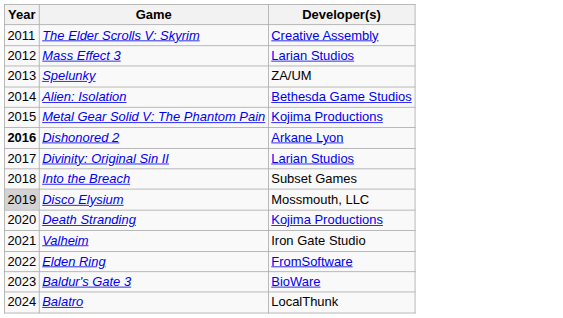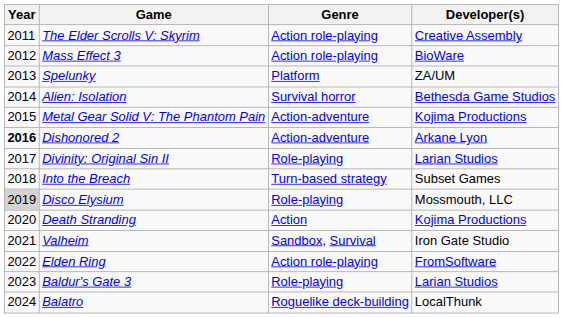 <table class="wikitable">
 <tr>
 <th>Year</th>
 <th>Game</th>
+<th>Genre</th>
 <th>Developer(s)</th>
 </tr>
 <tr>
 <td>2011</td>
 <td><em><a href='#'>The Elder Scrolls V: Skyrim</a></em></td>
+<td><a href='#'>Action role-playing</a></td>
 <td><a href='#'>Creative Assembly</a></td>
 </tr>
 <tr>
 <td>2012</td>
 <td><em><a href='#'>Mass Effect 3</a></em></td>
-<td><a href='#'>Larian Studios</a></td>
+<td><a href='#'>Action role-playing</a></td>
+<td><a href='#'>BioWare</a></td>
 </tr>
 <tr>
 <td>2013</td>
 <td><em><a href='#'>Spelunky</a></em></td>
+<td><a href='#'>Platform</a></td>
 <td>ZA/UM</td>
 </tr>
 <tr>
 <td>2014</td>
 <td><em><a href='#'>Alien: Isolation</a></em></td>
+<td><a href='#'>Survival horror</a></td>
 <td><a href='#'>Bethesda Game Studios</a></td>
 </tr>
 <tr>
 <td>2015</td>
 <td><em><a href='#'>Metal Gear Solid V: The Phantom Pain</a></em></td>
+<td><a href='#'>Action-adventure</a></td>
 <td><a href='#'>Kojima Productions</a></td>
 </tr>
 <tr>
 <td><strong>2016</strong></td>
 <td><em><a href='#'>Dishonored 2</a></em></td>
+<td><a href='#'>Action-adventure</a></td>
 <td><a href='#'>Arkane Lyon</a></td>
 </tr>
 <tr>
 <td>2017</td>
 <td><em><a href='#'>Divinity: Original Sin II</a></em></td>
+<td><a href='#'>Role-playing</a></td>
 <td><a href='#'>Larian Studios</a></td>
 </tr>
 <tr>
 <td>2018</td>
 <td><em><a href='#'>Into the Breach</a></em></td>
+<td><a href='#'>Turn-based strategy</a></td>
 <td>Subset Games</td>
 </tr>
 <tr>
 <td style="background: lightgrey;">2019</td>
 <td><em><a href='#'>Disco Elysium</a></em></td>
+<td><a href='#'>Role-playing</a></td>
 <td>Mossmouth, LLC</td>
 </tr>
 <tr>
 <td>2020</td>
 <td><em><a href='#'>Death Stranding</a></em></td>
+<td><a href='#'>Action</a></td>
 <td><a href='#'>Kojima Productions</a></td>
 </tr>
 <tr>
 <td>2021</td>
 <td><em><a href='#'>Valheim</a></em></td>
+<td><a href='#'>Sandbox</a>, <a href='#'>Survival</a></td>
 <td>Iron Gate Studio</td>
 </tr>
 <tr>
 <td>2022</td>
 <td><em><a href='#'>Elden Ring</a></em></td>
+<td><a href='#'>Action role-playing</a></td>
 <td><a href='#'>FromSoftware</a></td>
 </tr>
 <tr>
 <td>2023</td>
 <td><em><a href='#'>Baldur's Gate 3</a></em></td>
-<td><a href='#'>BioWare</a></td>
+<td><a href='#'>Role-playing</a></td>
+<td><a href='#'>Larian Studios</a></td>
 </tr>
 <tr>
 <td>2024</td>
 <td><em><a href='#'>Balatro</a></em></td>
+<td><a href='#'>Roguelike deck-building</a></td>
 <td>LocalThunk</td>
 </tr>
 </table>
